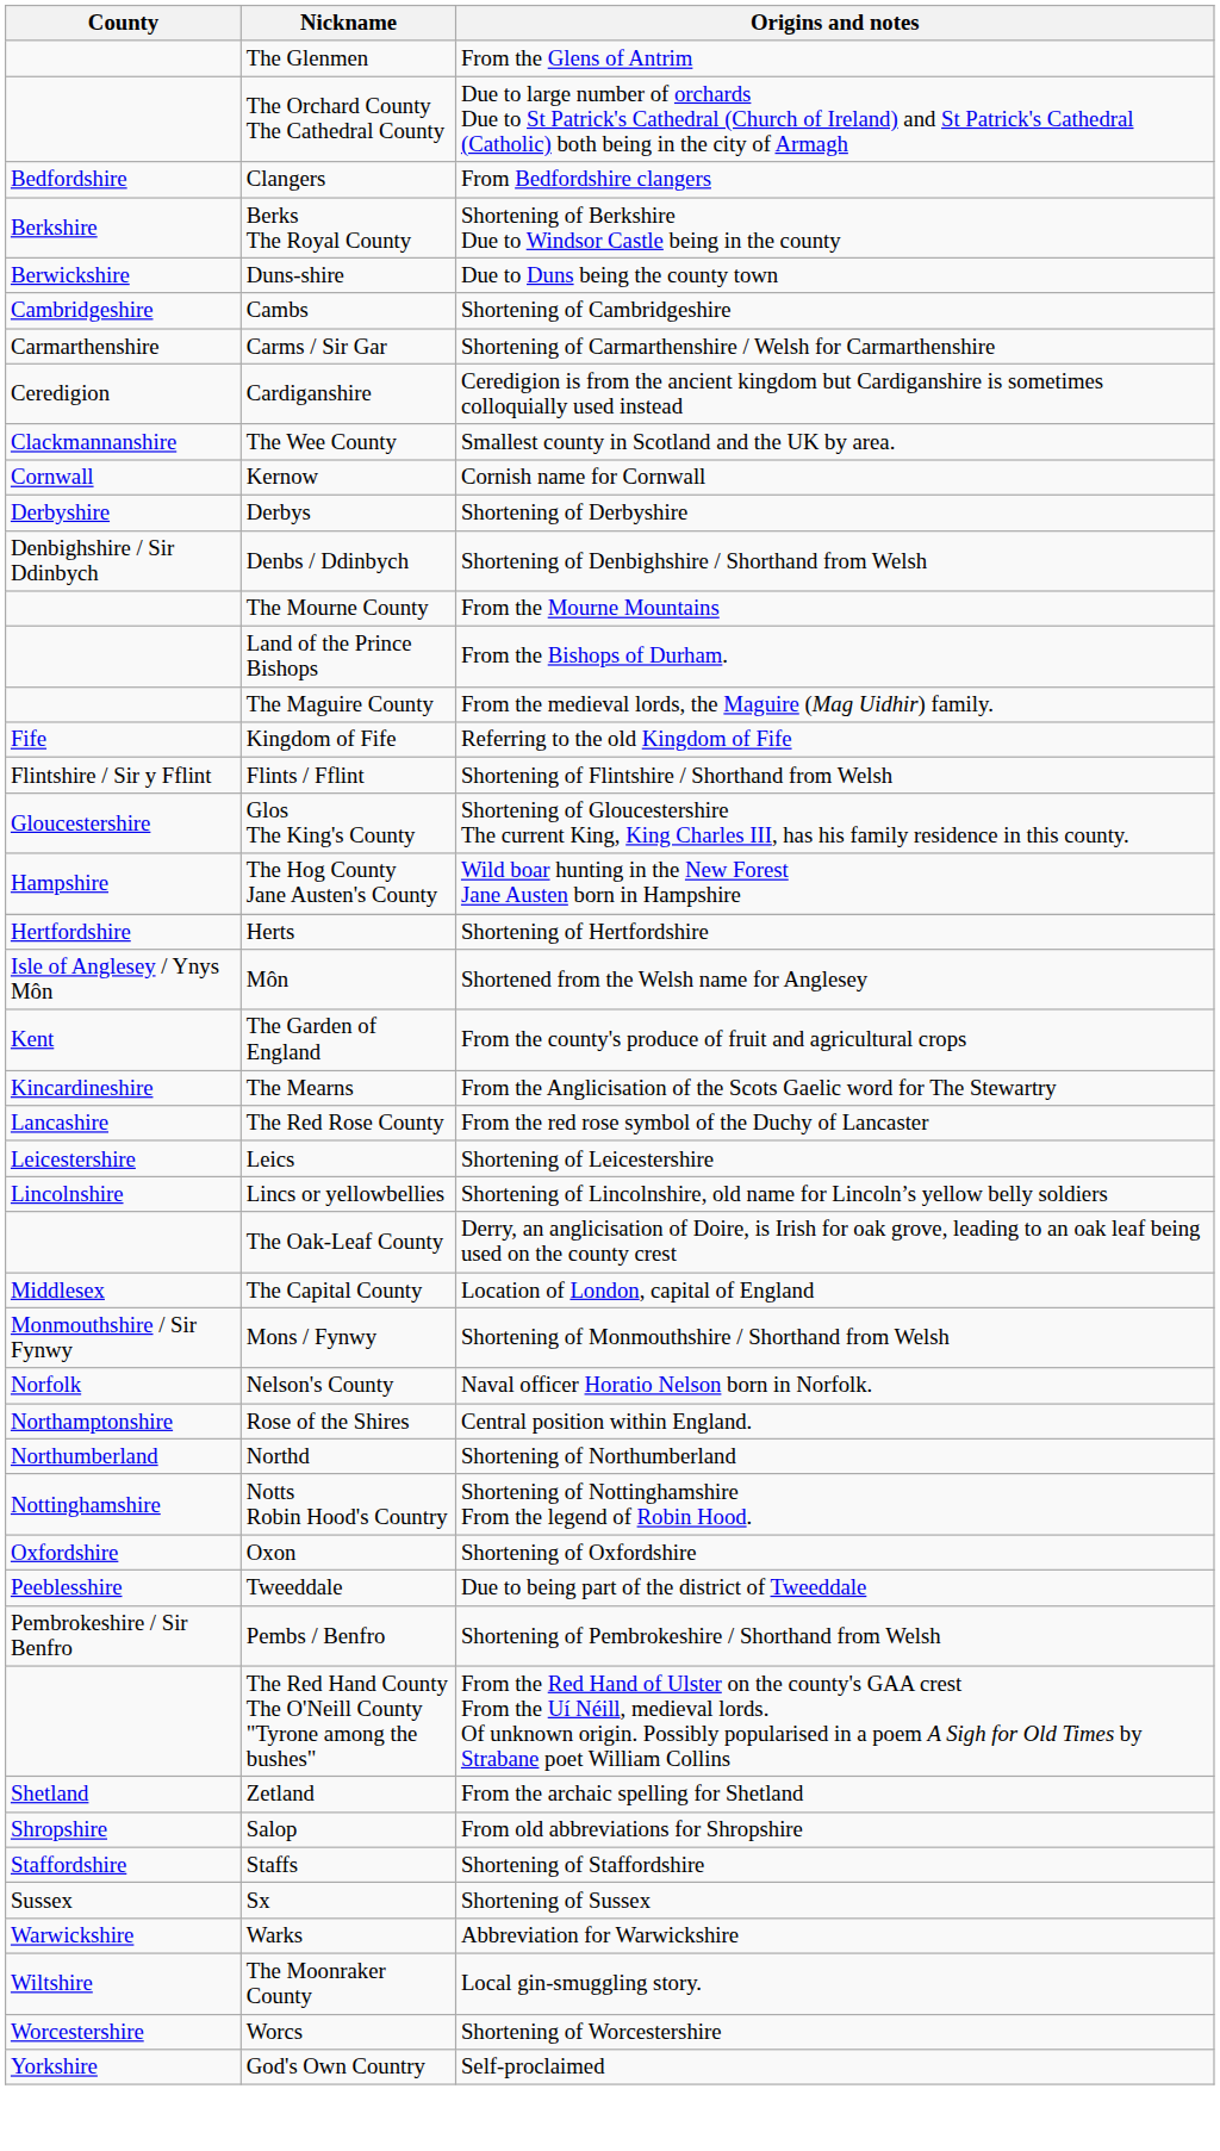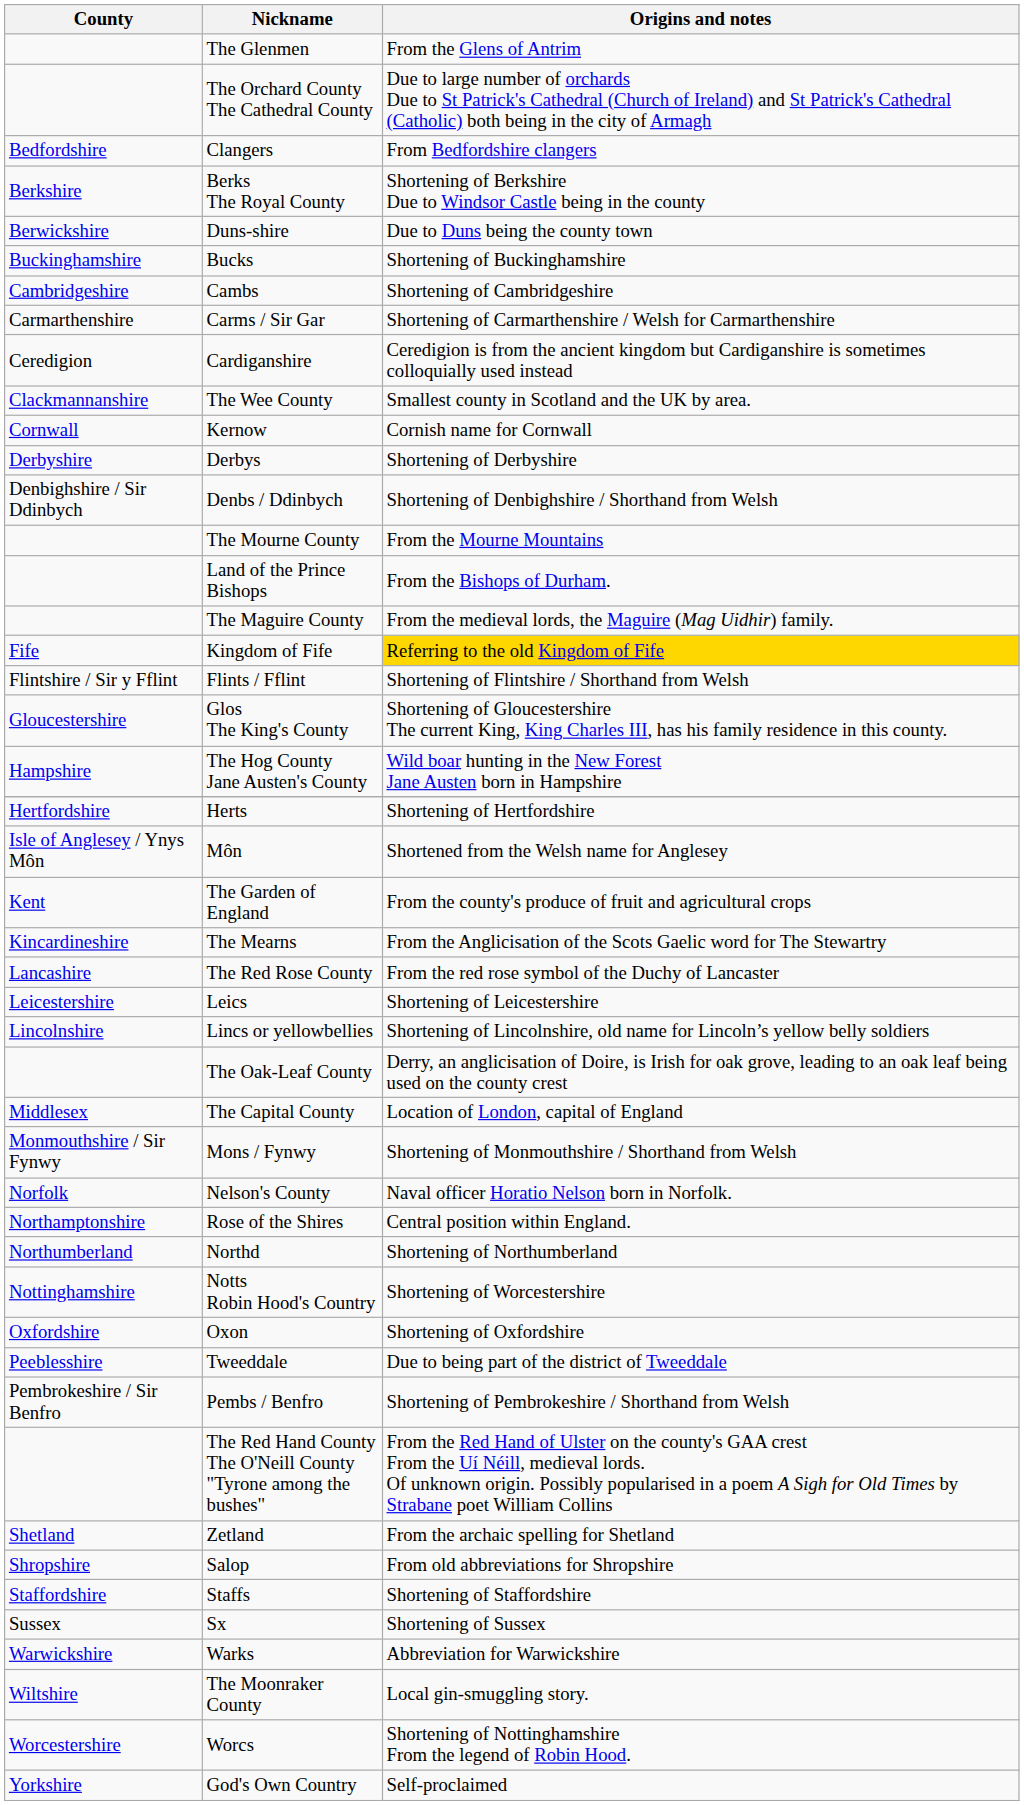 <table class="wikitable sortable">
 <tr>
 <th>County</th>
 <th>Nickname</th>
 <th>Origins and notes</th>
 </tr>
 <tr>
 <td></td>
 <td>The Glenmen</td>
 <td>From the <a href='#'>Glens of Antrim</a></td>
 </tr>
 <tr>
 <td></td>
 <td>The Orchard County<br>The Cathedral County</td>
 <td>Due to large number of <a href='#'>orchards</a><br>Due to <a href='#'>St Patrick's Cathedral (Church of Ireland)</a> and <a href='#'>St Patrick's Cathedral (Catholic)</a> both being in the city of <a href='#'>Armagh</a></td>
 </tr>
 <tr>
 <td><a href='#'>Bedfordshire</a></td>
 <td>Clangers</td>
 <td>From <a href='#'>Bedfordshire clangers</a></td>
 </tr>
 <tr>
 <td><a href='#'>Berkshire</a></td>
 <td>Berks<br>The Royal County</td>
 <td>Shortening of Berkshire<br>Due to <a href='#'>Windsor Castle</a> being in the county</td>
 </tr>
 <tr>
 <td><a href='#'>Berwickshire</a></td>
 <td>Duns-shire</td>
 <td>Due to <a href='#'>Duns</a> being the county town</td>
+</tr>
+<tr>
+<td><a href='#'>Buckinghamshire</a></td>
+<td>Bucks</td>
+<td>Shortening of Buckinghamshire</td>
 </tr>
 <tr>
 <td><a href='#'>Cambridgeshire</a></td>
 <td>Cambs</td>
 <td>Shortening of Cambridgeshire</td>
 </tr>
 <tr>
 <td>Carmarthenshire</td>
 <td>Carms / Sir Gar</td>
 <td>Shortening of Carmarthenshire / Welsh for Carmarthenshire</td>
 </tr>
 <tr>
 <td>Ceredigion</td>
 <td>Cardiganshire</td>
 <td>Ceredigion is from the ancient kingdom but Cardiganshire is sometimes colloquially used instead</td>
 </tr>
 <tr>
 <td><a href='#'>Clackmannanshire</a></td>
 <td>The Wee County</td>
 <td>Smallest county in Scotland and the UK by area.</td>
 </tr>
 <tr>
 <td><a href='#'>Cornwall</a></td>
 <td>Kernow</td>
 <td>Cornish name for Cornwall</td>
 </tr>
 <tr>
 <td><a href='#'>Derbyshire</a></td>
 <td>Derbys</td>
 <td>Shortening of Derbyshire</td>
 </tr>
 <tr>
 <td>Denbighshire / Sir Ddinbych</td>
 <td>Denbs / Ddinbych</td>
 <td>Shortening of Denbighshire / Shorthand from Welsh</td>
 </tr>
 <tr>
 <td></td>
 <td>The Mourne County</td>
 <td>From the <a href='#'>Mourne Mountains</a></td>
 </tr>
 <tr>
 <td></td>
 <td>Land of the Prince Bishops</td>
 <td>From the <a href='#'>Bishops of Durham</a>.</td>
 </tr>
 <tr>
 <td></td>
 <td>The Maguire County</td>
 <td>From the medieval lords, the <a href='#'>Maguire</a> (<em>Mag Uidhir</em>) family.</td>
 </tr>
 <tr>
 <td><a href='#'>Fife</a></td>
 <td>Kingdom of Fife</td>
-<td>Referring to the old <a href='#'>Kingdom of Fife</a></td>
+<td style="background: gold;">Referring to the old <a href='#'>Kingdom of Fife</a></td>
 </tr>
 <tr>
 <td>Flintshire / Sir y Fflint</td>
 <td>Flints / Fflint</td>
 <td>Shortening of Flintshire / Shorthand from Welsh</td>
 </tr>
 <tr>
 <td><a href='#'>Gloucestershire</a></td>
 <td>Glos<br>The King's County</td>
 <td>Shortening of Gloucestershire<br>The current King, <a href='#'>King Charles III</a>, has his family residence in this county.</td>
 </tr>
 <tr>
 <td><a href='#'>Hampshire</a></td>
 <td>The Hog County <br> Jane Austen's County</td>
 <td><a href='#'>Wild boar</a> hunting in the <a href='#'>New Forest</a> <br> <a href='#'>Jane Austen</a> born in Hampshire</td>
 </tr>
 <tr>
 </tr>
 <tr>
 <td><a href='#'>Hertfordshire</a></td>
 <td>Herts</td>
 <td>Shortening of Hertfordshire</td>
 </tr>
 <tr>
 <td><a href='#'>Isle of Anglesey</a> / Ynys Môn</td>
 <td>Môn</td>
 <td>Shortened from the Welsh name for Anglesey</td>
 </tr>
 <tr>
 <td><a href='#'>Kent</a></td>
 <td>The Garden of England</td>
 <td>From the county's produce of fruit and agricultural crops</td>
 </tr>
 <tr>
 <td><a href='#'>Kincardineshire</a></td>
 <td>The Mearns</td>
 <td>From the Anglicisation of the Scots Gaelic word for The Stewartry</td>
 </tr>
 <tr>
 <td><a href='#'>Lancashire</a></td>
 <td>The Red Rose County</td>
 <td>From the red rose symbol of the Duchy of Lancaster</td>
 </tr>
 <tr>
 <td><a href='#'>Leicestershire</a></td>
 <td>Leics</td>
 <td>Shortening of Leicestershire</td>
 </tr>
 <tr>
 <td><a href='#'>Lincolnshire</a></td>
 <td>Lincs or yellowbellies</td>
 <td>Shortening of Lincolnshire, old name for Lincoln’s yellow belly soldiers</td>
 </tr>
 <tr>
 <td></td>
 <td>The Oak-Leaf County</td>
 <td>Derry, an anglicisation of Doire, is Irish for oak grove, leading to an oak leaf being used on the county crest</td>
 </tr>
 <tr>
 <td><a href='#'>Middlesex</a></td>
 <td>The Capital County</td>
 <td>Location of <a href='#'>London</a>, capital of England </td>
 </tr>
 <tr>
 <td><a href='#'>Monmouthshire</a> / Sir Fynwy</td>
 <td>Mons / Fynwy</td>
 <td>Shortening of Monmouthshire / Shorthand from Welsh</td>
 </tr>
 <tr>
 <td><a href='#'>Norfolk</a></td>
 <td>Nelson's County</td>
 <td>Naval officer <a href='#'>Horatio Nelson</a> born in Norfolk.</td>
 </tr>
 <tr>
 <td><a href='#'>Northamptonshire</a></td>
 <td>Rose of the Shires</td>
 <td>Central position within England.</td>
 </tr>
 <tr>
 <td><a href='#'>Northumberland</a></td>
 <td>Northd</td>
 <td>Shortening of Northumberland</td>
 </tr>
 <tr>
 <td><a href='#'>Nottinghamshire</a></td>
 <td>Notts<br>Robin Hood's Country</td>
-<td>Shortening of Nottinghamshire<br>From the legend of <a href='#'>Robin Hood</a>.</td>
+<td>Shortening of Worcestershire</td>
 </tr>
 <tr>
 <td><a href='#'>Oxfordshire</a></td>
 <td>Oxon</td>
 <td>Shortening of Oxfordshire</td>
 </tr>
 <tr>
 <td><a href='#'>Peeblesshire</a></td>
 <td>Tweeddale</td>
 <td>Due to being part of the district of <a href='#'>Tweeddale</a></td>
 </tr>
 <tr>
 <td>Pembrokeshire / Sir Benfro</td>
 <td>Pembs / Benfro</td>
 <td>Shortening of Pembrokeshire / Shorthand from Welsh</td>
 </tr>
 <tr>
 <td></td>
 <td>The Red Hand County<br>The O'Neill County<br>"Tyrone among the bushes"</td>
 <td>From the <a href='#'>Red Hand of Ulster</a> on the county's GAA crest<br>From the <a href='#'>Uí Néill</a>, medieval lords.<br>Of unknown origin.  Possibly popularised in a poem <em>A Sigh for Old Times</em> by <a href='#'>Strabane</a> poet William Collins</td>
 </tr>
 <tr>
 <td><a href='#'>Shetland</a></td>
 <td>Zetland</td>
 <td>From the archaic spelling for Shetland</td>
 </tr>
 <tr>
 <td><a href='#'>Shropshire</a></td>
 <td>Salop</td>
 <td>From old abbreviations for Shropshire</td>
 </tr>
 <tr>
 <td><a href='#'>Staffordshire</a></td>
 <td>Staffs</td>
 <td>Shortening of Staffordshire</td>
 </tr>
 <tr>
 <td>Sussex</td>
 <td>Sx</td>
 <td>Shortening of Sussex</td>
 </tr>
 <tr>
 <td><a href='#'>Warwickshire</a></td>
 <td>Warks</td>
 <td>Abbreviation for Warwickshire</td>
 </tr>
 <tr>
 <td><a href='#'>Wiltshire</a></td>
 <td>The Moonraker County</td>
 <td>Local gin-smuggling story.</td>
 </tr>
 <tr>
 <td><a href='#'>Worcestershire</a></td>
 <td>Worcs</td>
-<td>Shortening of Worcestershire</td>
+<td>Shortening of Nottinghamshire<br>From the legend of <a href='#'>Robin Hood</a>.</td>
 </tr>
 <tr>
 <td><a href='#'>Yorkshire</a></td>
 <td>God's Own Country</td>
 <td>Self-proclaimed</td>
 </tr>
 </table>
